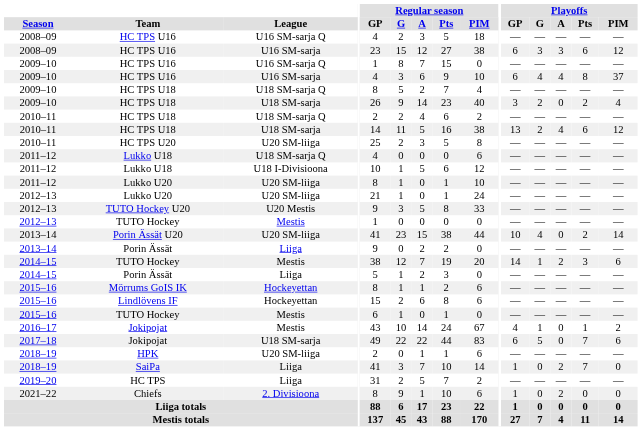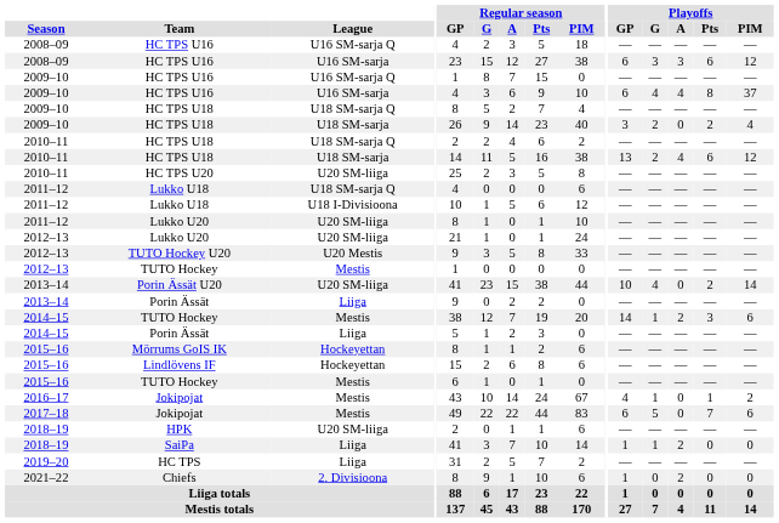 <table border="0" cellpadding="1" cellspacing="0" style="text-align:center; width:60em">
 <tr bgcolor="#e0e0e0">
 <th colspan="3" bgcolor="#ffffff"></th>
 <th rowspan="99" bgcolor="#ffffff"></th>
 <th colspan="5"><a href='#'>Regular season</a></th>
 <th rowspan="99" bgcolor="#ffffff"></th>
 <th colspan="5"><a href='#'>Playoffs</a></th>
 </tr>
 <tr bgcolor="#e0e0e0">
 <th><a href='#'>Season</a></th>
 <th>Team</th>
 <th>League</th>
 <th>GP</th>
 <th><a href='#'>G</a></th>
 <th><a href='#'>A</a></th>
 <th><a href='#'>Pts</a></th>
 <th><a href='#'>PIM</a></th>
 <th>GP</th>
 <th>G</th>
 <th>A</th>
 <th>Pts</th>
 <th>PIM</th>
 </tr>
 <tr>
 <td>2008–09</td>
 <td><a href='#'>HC TPS</a> U16</td>
 <td>U16 SM-sarja Q</td>
 <td>4</td>
 <td>2</td>
 <td>3</td>
 <td>5</td>
 <td>18</td>
 <td>—</td>
 <td>—</td>
 <td>—</td>
 <td>—</td>
 <td>—</td>
 </tr>
 <tr bgcolor="#f0f0f0">
 <td>2008–09</td>
 <td>HC TPS U16</td>
 <td>U16 SM-sarja</td>
 <td>23</td>
 <td>15</td>
 <td>12</td>
 <td>27</td>
 <td>38</td>
 <td>6</td>
 <td>3</td>
 <td>3</td>
 <td>6</td>
 <td>12</td>
 </tr>
 <tr>
 <td>2009–10</td>
 <td>HC TPS U16</td>
 <td>U16 SM-sarja Q</td>
 <td>1</td>
 <td>8</td>
 <td>7</td>
 <td>15</td>
 <td>0</td>
 <td>—</td>
 <td>—</td>
 <td>—</td>
 <td>—</td>
 <td>—</td>
 </tr>
 <tr bgcolor="#f0f0f0">
 <td>2009–10</td>
 <td>HC TPS U16</td>
 <td>U16 SM-sarja</td>
 <td>4</td>
 <td>3</td>
 <td>6</td>
 <td>9</td>
 <td>10</td>
 <td>6</td>
 <td>4</td>
 <td>4</td>
 <td>8</td>
 <td>37</td>
 </tr>
 <tr>
 <td>2009–10</td>
 <td>HC TPS U18</td>
 <td>U18 SM-sarja Q</td>
 <td>8</td>
 <td>5</td>
 <td>2</td>
 <td>7</td>
 <td>4</td>
 <td>—</td>
 <td>—</td>
 <td>—</td>
 <td>—</td>
 <td>—</td>
 </tr>
 <tr bgcolor="#f0f0f0">
 <td>2009–10</td>
 <td>HC TPS U18</td>
 <td>U18 SM-sarja</td>
 <td>26</td>
 <td>9</td>
 <td>14</td>
 <td>23</td>
 <td>40</td>
 <td>3</td>
 <td>2</td>
 <td>0</td>
 <td>2</td>
 <td>4</td>
 </tr>
 <tr>
 <td>2010–11</td>
 <td>HC TPS U18</td>
 <td>U18 SM-sarja Q</td>
 <td>2</td>
 <td>2</td>
 <td>4</td>
 <td>6</td>
 <td>2</td>
 <td>—</td>
 <td>—</td>
 <td>—</td>
 <td>—</td>
 <td>—</td>
 </tr>
 <tr bgcolor="#f0f0f0">
 <td>2010–11</td>
 <td>HC TPS U18</td>
 <td>U18 SM-sarja</td>
 <td>14</td>
 <td>11</td>
 <td>5</td>
 <td>16</td>
 <td>38</td>
 <td>13</td>
 <td>2</td>
 <td>4</td>
 <td>6</td>
 <td>12</td>
 </tr>
 <tr>
 <td>2010–11</td>
 <td>HC TPS U20</td>
 <td>U20 SM-liiga</td>
 <td>25</td>
 <td>2</td>
 <td>3</td>
 <td>5</td>
 <td>8</td>
 <td>—</td>
 <td>—</td>
 <td>—</td>
 <td>—</td>
 <td>—</td>
 </tr>
 <tr bgcolor="#f0f0f0">
 <td>2011–12</td>
 <td><a href='#'>Lukko</a> U18</td>
 <td>U18 SM-sarja Q</td>
 <td>4</td>
 <td>0</td>
 <td>0</td>
 <td>0</td>
 <td>6</td>
 <td>—</td>
 <td>—</td>
 <td>—</td>
 <td>—</td>
 <td>—</td>
 </tr>
 <tr>
 <td>2011–12</td>
 <td>Lukko U18</td>
 <td>U18 I-Divisioona</td>
 <td>10</td>
 <td>1</td>
 <td>5</td>
 <td>6</td>
 <td>12</td>
 <td>—</td>
 <td>—</td>
 <td>—</td>
 <td>—</td>
 <td>—</td>
 </tr>
 <tr bgcolor="#f0f0f0">
 <td>2011–12</td>
 <td>Lukko U20</td>
 <td>U20 SM-liiga</td>
 <td>8</td>
 <td>1</td>
 <td>0</td>
 <td>1</td>
 <td>10</td>
 <td>—</td>
 <td>—</td>
 <td>—</td>
 <td>—</td>
 <td>—</td>
 </tr>
 <tr>
 <td>2012–13</td>
 <td>Lukko U20</td>
 <td>U20 SM-liiga</td>
 <td>21</td>
 <td>1</td>
 <td>0</td>
 <td>1</td>
 <td>24</td>
 <td>—</td>
 <td>—</td>
 <td>—</td>
 <td>—</td>
 <td>—</td>
 </tr>
 <tr bgcolor="#f0f0f0">
 <td>2012–13</td>
 <td><a href='#'>TUTO Hockey</a> U20</td>
 <td>U20 Mestis</td>
 <td>9</td>
 <td>3</td>
 <td>5</td>
 <td>8</td>
 <td>33</td>
 <td>—</td>
 <td>—</td>
 <td>—</td>
 <td>—</td>
 <td>—</td>
 </tr>
 <tr>
 <td><a href='#'>2012–13</a></td>
 <td>TUTO Hockey</td>
 <td><a href='#'>Mestis</a></td>
 <td>1</td>
 <td>0</td>
 <td>0</td>
 <td>0</td>
 <td>0</td>
 <td>—</td>
 <td>—</td>
 <td>—</td>
 <td>—</td>
 <td>—</td>
 </tr>
 <tr bgcolor="#f0f0f0">
 <td>2013–14</td>
 <td><a href='#'>Porin Ässät</a> U20</td>
 <td>U20 SM-liiga</td>
 <td>41</td>
 <td>23</td>
 <td>15</td>
 <td>38</td>
 <td>44</td>
 <td>10</td>
 <td>4</td>
 <td>0</td>
 <td>2</td>
 <td>14</td>
 </tr>
 <tr>
 <td><a href='#'>2013–14</a></td>
 <td>Porin Ässät</td>
 <td><a href='#'>Liiga</a></td>
 <td>9</td>
 <td>0</td>
 <td>2</td>
 <td>2</td>
 <td>0</td>
 <td>—</td>
 <td>—</td>
 <td>—</td>
 <td>—</td>
 <td>—</td>
 </tr>
 <tr bgcolor="#f0f0f0">
 <td><a href='#'>2014–15</a></td>
 <td>TUTO Hockey</td>
 <td>Mestis</td>
 <td>38</td>
 <td>12</td>
 <td>7</td>
 <td>19</td>
 <td>20</td>
 <td>14</td>
 <td>1</td>
 <td>2</td>
 <td>3</td>
 <td>6</td>
 </tr>
 <tr>
 <td><a href='#'>2014–15</a></td>
 <td>Porin Ässät</td>
 <td>Liiga</td>
 <td>5</td>
 <td>1</td>
 <td>2</td>
 <td>3</td>
 <td>0</td>
 <td>—</td>
 <td>—</td>
 <td>—</td>
 <td>—</td>
 <td>—</td>
 </tr>
 <tr bgcolor="#f0f0f0">
 <td><a href='#'>2015–16</a></td>
 <td><a href='#'>Mörrums GoIS IK</a></td>
 <td><a href='#'>Hockeyettan</a></td>
 <td>8</td>
 <td>1</td>
 <td>1</td>
 <td>2</td>
 <td>6</td>
 <td>—</td>
 <td>—</td>
 <td>—</td>
 <td>—</td>
 <td>—</td>
 </tr>
 <tr>
 <td><a href='#'>2015–16</a></td>
 <td><a href='#'>Lindlövens IF</a></td>
 <td>Hockeyettan</td>
 <td>15</td>
 <td>2</td>
 <td>6</td>
 <td>8</td>
 <td>6</td>
 <td>—</td>
 <td>—</td>
 <td>—</td>
 <td>—</td>
 <td>—</td>
 </tr>
 <tr bgcolor="#f0f0f0">
 <td><a href='#'>2015–16</a></td>
 <td>TUTO Hockey</td>
 <td>Mestis</td>
 <td>6</td>
 <td>1</td>
 <td>0</td>
 <td>1</td>
 <td>0</td>
 <td>—</td>
 <td>—</td>
 <td>—</td>
 <td>—</td>
 <td>—</td>
 </tr>
 <tr>
 <td><a href='#'>2016–17</a></td>
 <td><a href='#'>Jokipojat</a></td>
 <td>Mestis</td>
 <td>43</td>
 <td>10</td>
 <td>14</td>
 <td>24</td>
 <td>67</td>
 <td>4</td>
 <td>1</td>
 <td>0</td>
 <td>1</td>
 <td>2</td>
 </tr>
 <tr bgcolor="#f0f0f0">
 <td><a href='#'>2017–18</a></td>
 <td>Jokipojat</td>
-<td>U18 SM-sarja</td>
+<td>Mestis</td>
 <td>49</td>
 <td>22</td>
 <td>22</td>
 <td>44</td>
 <td>83</td>
 <td>6</td>
 <td>5</td>
 <td>0</td>
 <td>7</td>
 <td>6</td>
 </tr>
 <tr>
 <td><a href='#'>2018–19</a></td>
 <td><a href='#'>HPK</a></td>
 <td>U20 SM-liiga</td>
 <td>2</td>
 <td>0</td>
 <td>1</td>
 <td>1</td>
 <td>6</td>
 <td>—</td>
 <td>—</td>
 <td>—</td>
 <td>—</td>
 <td>—</td>
 </tr>
 <tr bgcolor="#f0f0f0">
 <td><a href='#'>2018–19</a></td>
 <td><a href='#'>SaiPa</a></td>
 <td>Liiga</td>
 <td>41</td>
 <td>3</td>
 <td>7</td>
 <td>10</td>
 <td>14</td>
 <td>1</td>
+<td>1</td>
+<td>2</td>
 <td>0</td>
-<td>2</td>
-<td>7</td>
 <td>0</td>
 </tr>
 <tr>
 <td><a href='#'>2019–20</a></td>
 <td>HC TPS</td>
 <td>Liiga</td>
 <td>31</td>
 <td>2</td>
 <td>5</td>
 <td>7</td>
 <td>2</td>
 <td>—</td>
 <td>—</td>
 <td>—</td>
 <td>—</td>
 <td>—</td>
 </tr>
 <tr bgcolor="#f0f0f0">
 <td>2021–22</td>
 <td>Chiefs</td>
 <td><a href='#'>2. Divisioona</a></td>
 <td>8</td>
 <td>9</td>
 <td>1</td>
 <td>10</td>
 <td>6</td>
 <td>1</td>
 <td>0</td>
 <td>2</td>
 <td>0</td>
 <td>0</td>
 </tr>
 <tr>
 </tr>
 <tr ALIGN="center" bgcolor="#e0e0e0">
 <th colspan="3">Liiga totals</th>
 <th ALIGN="center">88</th>
 <th ALIGN="center">6</th>
 <th ALIGN="center">17</th>
 <th ALIGN="center">23</th>
 <th ALIGN="center">22</th>
 <th ALIGN="center">1</th>
 <th ALIGN="center">0</th>
 <th ALIGN="center">0</th>
 <th ALIGN="center">0</th>
 <th ALIGN="center">0</th>
 </tr>
 <tr>
 </tr>
 <tr ALIGN="center" bgcolor="#e0e0e0">
 <th colspan="3">Mestis totals</th>
 <th ALIGN="center">137</th>
 <th ALIGN="center">45</th>
 <th ALIGN="center">43</th>
 <th ALIGN="center">88</th>
 <th ALIGN="center">170</th>
 <th ALIGN="center">27</th>
 <th ALIGN="center">7</th>
 <th ALIGN="center">4</th>
 <th ALIGN="center">11</th>
 <th ALIGN="center">14</th>
 </tr>
 </table>
